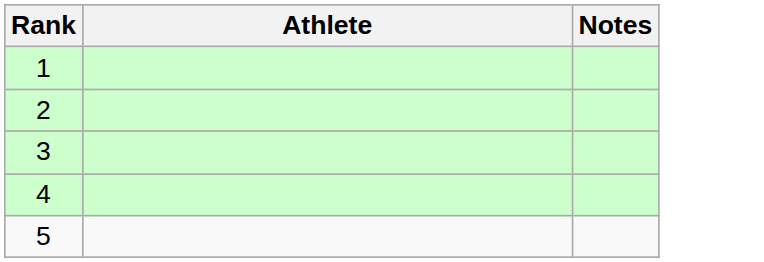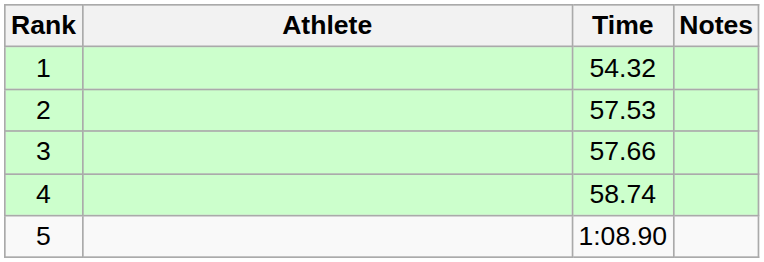 <table class="wikitable" style="text-align:center">
 <tr>
 <th>Rank</th>
 <th Style="width:18em">Athlete</th>
+<th>Time</th>
 <th>Notes</th>
 </tr>
 <tr style="background:#cfc">
 <td>1</td>
 <td style="text-align:left"></td>
+<td>54.32</td>
 <td></td>
 </tr>
 <tr style="background:#cfc">
 <td>2</td>
 <td style="text-align:left"></td>
+<td>57.53</td>
 <td></td>
 </tr>
 <tr style="background:#cfc">
 <td>3</td>
 <td style="text-align:left"></td>
+<td>57.66</td>
 <td></td>
 </tr>
 <tr style="background:#cfc">
 <td>4</td>
 <td style="text-align:left"></td>
+<td>58.74</td>
 <td></td>
 </tr>
 <tr>
 <td>5</td>
 <td style="text-align:left"></td>
+<td>1:08.90</td>
 <td></td>
 </tr>
 </table>
